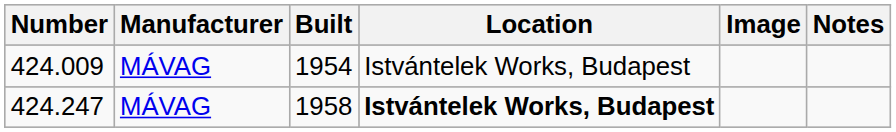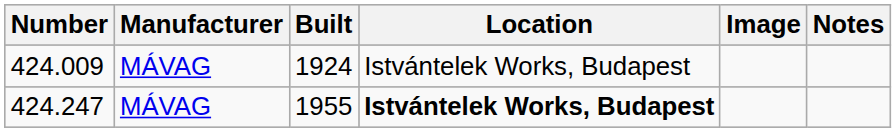 <table class="wikitable sortable mw-collapsible">
 <tr>
 <th>Number</th>
 <th>Manufacturer</th>
 <th>Built</th>
 <th>Location</th>
 <th>Image</th>
 <th>Notes</th>
 </tr>
 <tr>
 <td>424.009</td>
 <td><a href='#'>MÁVAG</a></td>
-<td>1954</td>
+<td>1924</td>
 <td>Istvántelek Works, Budapest</td>
 <td></td>
 <td></td>
 </tr>
 <tr>
 <td>424.247</td>
 <td><a href='#'>MÁVAG</a></td>
-<td>1958</td>
+<td>1955</td>
 <td><strong>Istvántelek Works, Budapest</strong></td>
 <td></td>
 <td></td>
 </tr>
 </table>
